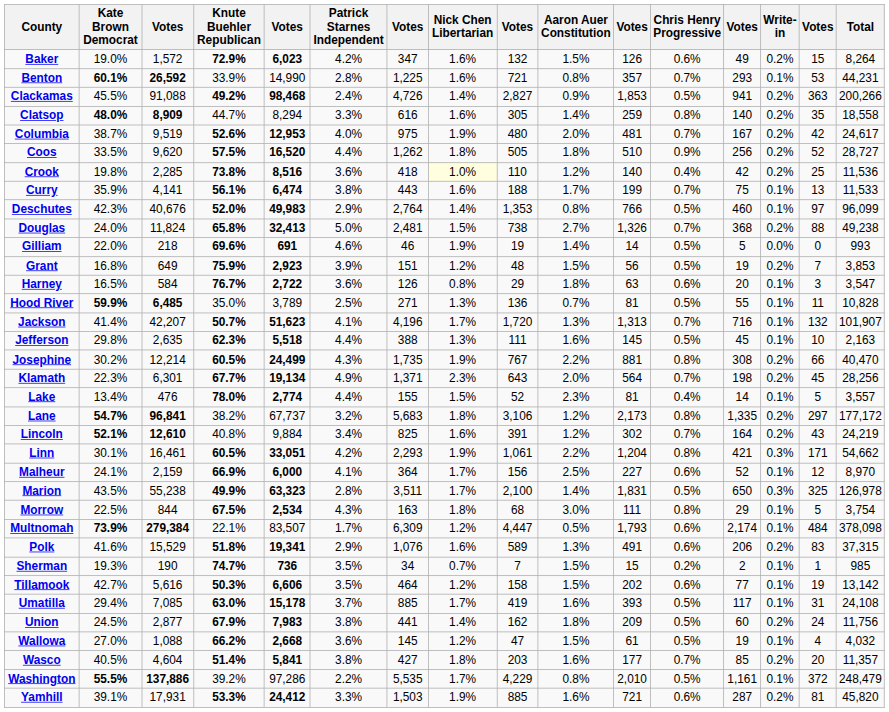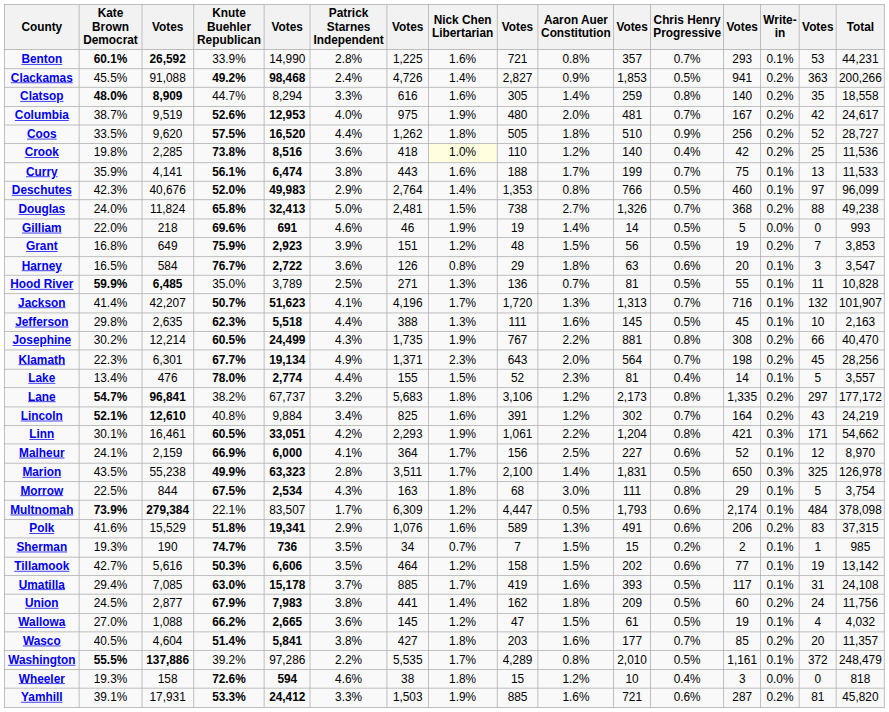 <table class="wikitable sortable" width="60%">
 <tr>
 <th width="11%">County</th>
 <th width="10%">Kate Brown<br>Democrat</th>
 <th width="10%">Votes</th>
 <th width="10%">Knute Buehler<br>Republican</th>
 <th width="10%">Votes</th>
 <th width="10%">Patrick Starnes<br>Independent</th>
 <th width="10%">Votes</th>
 <th width="10%">Nick Chen<br>Libertarian</th>
 <th width="10%">Votes</th>
 <th width="10%">Aaron Auer<br>Constitution</th>
 <th width="10%">Votes</th>
 <th>Chris Henry<br>Progressive</th>
 <th>Votes</th>
 <th>Write-in</th>
 <th>Votes</th>
 <th width="10%">Total</th>
-</tr>
-<tr>
-<td align="center"><strong><a href='#'>Baker</a></strong></td>
-<td align="center">19.0%</td>
-<td align="center">1,572</td>
-<td align="center"><strong>72.9%</strong></td>
-<td align="center"><strong>6,023</strong></td>
-<td align="center">4.2%</td>
-<td align="center">347</td>
-<td align="center">1.6%</td>
-<td align="center">132</td>
-<td align="center">1.5%</td>
-<td align="center">126</td>
-<td align="center">0.6%</td>
-<td align="center">49</td>
-<td align="center">0.2%</td>
-<td align="center">15</td>
-<td align="center">8,264</td>
 </tr>
 <tr>
 <td align="center"><strong><a href='#'>Benton</a></strong></td>
 <td align="center"><strong>60.1%</strong></td>
 <td align="center"><strong>26,592</strong></td>
 <td align="center">33.9%</td>
 <td align="center">14,990</td>
 <td align="center">2.8%</td>
 <td align="center">1,225</td>
 <td align="center">1.6%</td>
 <td align="center">721</td>
 <td align="center">0.8%</td>
 <td align="center">357</td>
 <td align="center">0.7%</td>
 <td align="center">293</td>
 <td align="center">0.1%</td>
 <td align="center">53</td>
 <td align="center">44,231</td>
 </tr>
 <tr>
 <td align="center"><strong><a href='#'>Clackamas</a></strong></td>
 <td align="center">45.5%</td>
 <td align="center">91,088</td>
 <td align="center"><strong>49.2%</strong></td>
 <td align="center"><strong>98,468</strong></td>
 <td align="center">2.4%</td>
 <td align="center">4,726</td>
 <td align="center">1.4%</td>
 <td align="center">2,827</td>
 <td align="center">0.9%</td>
 <td align="center">1,853</td>
 <td align="center">0.5%</td>
 <td align="center">941</td>
 <td align="center">0.2%</td>
 <td align="center">363</td>
 <td align="center">200,266</td>
 </tr>
 <tr>
 <td align="center"><strong><a href='#'>Clatsop</a></strong></td>
 <td align="center"><strong>48.0%</strong></td>
 <td align="center"><strong>8,909</strong></td>
 <td align="center">44.7%</td>
 <td align="center">8,294</td>
 <td align="center">3.3%</td>
 <td align="center">616</td>
 <td align="center">1.6%</td>
 <td align="center">305</td>
 <td align="center">1.4%</td>
 <td align="center">259</td>
 <td align="center">0.8%</td>
 <td align="center">140</td>
 <td align="center">0.2%</td>
 <td align="center">35</td>
 <td align="center">18,558</td>
 </tr>
 <tr>
 <td align="center"><strong><a href='#'>Columbia</a></strong></td>
 <td align="center">38.7%</td>
 <td align="center">9,519</td>
 <td align="center"><strong>52.6%</strong></td>
 <td align="center"><strong>12,953</strong></td>
 <td align="center">4.0%</td>
 <td align="center">975</td>
 <td align="center">1.9%</td>
 <td align="center">480</td>
 <td align="center">2.0%</td>
 <td align="center">481</td>
 <td align="center">0.7%</td>
 <td align="center">167</td>
 <td align="center">0.2%</td>
 <td align="center">42</td>
 <td align="center">24,617</td>
 </tr>
 <tr>
 <td align="center"><strong><a href='#'>Coos</a></strong></td>
 <td align="center">33.5%</td>
 <td align="center">9,620</td>
 <td align="center"><strong>57.5%</strong></td>
 <td align="center"><strong>16,520</strong></td>
 <td align="center">4.4%</td>
 <td align="center">1,262</td>
 <td align="center">1.8%</td>
 <td align="center">505</td>
 <td align="center">1.8%</td>
 <td align="center">510</td>
 <td align="center">0.9%</td>
 <td align="center">256</td>
 <td align="center">0.2%</td>
 <td align="center">52</td>
 <td align="center">28,727</td>
 </tr>
 <tr>
 <td align="center"><strong><a href='#'>Crook</a></strong></td>
 <td align="center">19.8%</td>
 <td align="center">2,285</td>
 <td align="center"><strong>73.8%</strong></td>
 <td align="center"><strong>8,516</strong></td>
 <td align="center">3.6%</td>
 <td align="center">418</td>
 <td align="center" style="background: lightyellow;">1.0%</td>
 <td align="center">110</td>
 <td align="center">1.2%</td>
 <td align="center">140</td>
 <td align="center">0.4%</td>
 <td align="center">42</td>
 <td align="center">0.2%</td>
 <td align="center">25</td>
 <td align="center">11,536</td>
 </tr>
 <tr>
 <td align="center"><strong><a href='#'>Curry</a></strong></td>
 <td align="center">35.9%</td>
 <td align="center">4,141</td>
 <td align="center"><strong>56.1%</strong></td>
 <td align="center"><strong>6,474</strong></td>
 <td align="center">3.8%</td>
 <td align="center">443</td>
 <td align="center">1.6%</td>
 <td align="center">188</td>
 <td align="center">1.7%</td>
 <td align="center">199</td>
 <td align="center">0.7%</td>
 <td align="center">75</td>
 <td align="center">0.1%</td>
 <td align="center">13</td>
 <td align="center">11,533</td>
 </tr>
 <tr>
 <td align="center"><strong><a href='#'>Deschutes</a></strong></td>
 <td align="center">42.3%</td>
 <td align="center">40,676</td>
 <td align="center"><strong>52.0%</strong></td>
 <td align="center"><strong>49,983</strong></td>
 <td align="center">2.9%</td>
 <td align="center">2,764</td>
 <td align="center">1.4%</td>
 <td align="center">1,353</td>
 <td align="center">0.8%</td>
 <td align="center">766</td>
 <td align="center">0.5%</td>
 <td align="center">460</td>
 <td align="center">0.1%</td>
 <td align="center">97</td>
 <td align="center">96,099</td>
 </tr>
 <tr>
 <td align="center"><strong><a href='#'>Douglas</a></strong></td>
 <td align="center">24.0%</td>
 <td align="center">11,824</td>
 <td align="center"><strong>65.8%</strong></td>
 <td align="center"><strong>32,413</strong></td>
 <td align="center">5.0%</td>
 <td align="center">2,481</td>
 <td align="center">1.5%</td>
 <td align="center">738</td>
 <td align="center">2.7%</td>
 <td align="center">1,326</td>
 <td align="center">0.7%</td>
 <td align="center">368</td>
 <td align="center">0.2%</td>
 <td align="center">88</td>
 <td align="center">49,238</td>
 </tr>
 <tr>
 <td align="center"><strong><a href='#'>Gilliam</a></strong></td>
 <td align="center">22.0%</td>
 <td align="center">218</td>
 <td align="center"><strong>69.6%</strong></td>
 <td align="center"><strong>691</strong></td>
 <td align="center">4.6%</td>
 <td align="center">46</td>
 <td align="center">1.9%</td>
 <td align="center">19</td>
 <td align="center">1.4%</td>
 <td align="center">14</td>
 <td align="center">0.5%</td>
 <td align="center">5</td>
 <td align="center">0.0%</td>
 <td align="center">0</td>
 <td align="center">993</td>
 </tr>
 <tr>
 <td align="center"><strong><a href='#'>Grant</a></strong></td>
 <td align="center">16.8%</td>
 <td align="center">649</td>
 <td align="center"><strong>75.9%</strong></td>
 <td align="center"><strong>2,923</strong></td>
 <td align="center">3.9%</td>
 <td align="center">151</td>
 <td align="center">1.2%</td>
 <td align="center">48</td>
 <td align="center">1.5%</td>
 <td align="center">56</td>
 <td align="center">0.5%</td>
 <td align="center">19</td>
 <td align="center">0.2%</td>
 <td align="center">7</td>
 <td align="center">3,853</td>
 </tr>
 <tr>
 <td align="center"><strong><a href='#'>Harney</a></strong></td>
 <td align="center">16.5%</td>
 <td align="center">584</td>
 <td align="center"><strong>76.7%</strong></td>
 <td align="center"><strong>2,722</strong></td>
 <td align="center">3.6%</td>
 <td align="center">126</td>
 <td align="center">0.8%</td>
 <td align="center">29</td>
 <td align="center">1.8%</td>
 <td align="center">63</td>
 <td align="center">0.6%</td>
 <td align="center">20</td>
 <td align="center">0.1%</td>
 <td align="center">3</td>
 <td align="center">3,547</td>
 </tr>
 <tr>
 <td align="center"><strong><a href='#'>Hood River</a></strong></td>
 <td align="center"><strong>59.9%</strong></td>
 <td align="center"><strong>6,485</strong></td>
 <td align="center">35.0%</td>
 <td align="center">3,789</td>
 <td align="center">2.5%</td>
 <td align="center">271</td>
 <td align="center">1.3%</td>
 <td align="center">136</td>
 <td align="center">0.7%</td>
 <td align="center">81</td>
 <td align="center">0.5%</td>
 <td align="center">55</td>
 <td align="center">0.1%</td>
 <td align="center">11</td>
 <td align="center">10,828</td>
 </tr>
 <tr>
 <td align="center"><strong><a href='#'>Jackson</a></strong></td>
 <td align="center">41.4%</td>
 <td align="center">42,207</td>
 <td align="center"><strong>50.7%</strong></td>
 <td align="center"><strong>51,623</strong></td>
 <td align="center">4.1%</td>
 <td align="center">4,196</td>
 <td align="center">1.7%</td>
 <td align="center">1,720</td>
 <td align="center">1.3%</td>
 <td align="center">1,313</td>
 <td align="center">0.7%</td>
 <td align="center">716</td>
 <td align="center">0.1%</td>
 <td align="center">132</td>
 <td align="center">101,907</td>
 </tr>
 <tr>
 <td align="center"><strong><a href='#'>Jefferson</a></strong></td>
 <td align="center">29.8%</td>
 <td align="center">2,635</td>
 <td align="center"><strong>62.3%</strong></td>
 <td align="center"><strong>5,518</strong></td>
 <td align="center">4.4%</td>
 <td align="center">388</td>
 <td align="center">1.3%</td>
 <td align="center">111</td>
 <td align="center">1.6%</td>
 <td align="center">145</td>
 <td align="center">0.5%</td>
 <td align="center">45</td>
 <td align="center">0.1%</td>
 <td align="center">10</td>
 <td align="center">2,163</td>
 </tr>
 <tr>
 <td align="center"><strong><a href='#'>Josephine</a></strong></td>
 <td align="center">30.2%</td>
 <td align="center">12,214</td>
 <td align="center"><strong>60.5%</strong></td>
 <td align="center"><strong>24,499</strong></td>
 <td align="center">4.3%</td>
 <td align="center">1,735</td>
 <td align="center">1.9%</td>
 <td align="center">767</td>
 <td align="center">2.2%</td>
 <td align="center">881</td>
 <td align="center">0.8%</td>
 <td align="center">308</td>
 <td align="center">0.2%</td>
 <td align="center">66</td>
 <td align="center">40,470</td>
 </tr>
 <tr>
 <td align="center"><strong><a href='#'>Klamath</a></strong></td>
 <td align="center">22.3%</td>
 <td align="center">6,301</td>
 <td align="center"><strong>67.7%</strong></td>
 <td align="center"><strong>19,134</strong></td>
 <td align="center">4.9%</td>
 <td align="center">1,371</td>
 <td align="center">2.3%</td>
 <td align="center">643</td>
 <td align="center">2.0%</td>
 <td align="center">564</td>
 <td align="center">0.7%</td>
 <td align="center">198</td>
 <td align="center">0.2%</td>
 <td align="center">45</td>
 <td align="center">28,256</td>
 </tr>
 <tr>
 <td align="center"><strong><a href='#'>Lake</a></strong></td>
 <td align="center">13.4%</td>
 <td align="center">476</td>
 <td align="center"><strong>78.0%</strong></td>
 <td align="center"><strong>2,774</strong></td>
 <td align="center">4.4%</td>
 <td align="center">155</td>
 <td align="center">1.5%</td>
 <td align="center">52</td>
 <td align="center">2.3%</td>
 <td align="center">81</td>
 <td align="center">0.4%</td>
 <td align="center">14</td>
 <td align="center">0.1%</td>
 <td align="center">5</td>
 <td align="center">3,557</td>
 </tr>
 <tr>
 <td align="center"><strong><a href='#'>Lane</a></strong></td>
 <td align="center"><strong>54.7%</strong></td>
 <td align="center"><strong>96,841</strong></td>
 <td align="center">38.2%</td>
 <td align="center">67,737</td>
 <td align="center">3.2%</td>
 <td align="center">5,683</td>
 <td align="center">1.8%</td>
 <td align="center">3,106</td>
 <td align="center">1.2%</td>
 <td align="center">2,173</td>
 <td align="center">0.8%</td>
 <td align="center">1,335</td>
 <td align="center">0.2%</td>
 <td align="center">297</td>
 <td align="center">177,172</td>
 </tr>
 <tr>
 <td align="center"><strong><a href='#'>Lincoln</a></strong></td>
 <td align="center"><strong>52.1%</strong></td>
 <td align="center"><strong>12,610</strong></td>
 <td align="center">40.8%</td>
 <td align="center">9,884</td>
 <td align="center">3.4%</td>
 <td align="center">825</td>
 <td align="center">1.6%</td>
 <td align="center">391</td>
 <td align="center">1.2%</td>
 <td align="center">302</td>
 <td align="center">0.7%</td>
 <td align="center">164</td>
 <td align="center">0.2%</td>
 <td align="center">43</td>
 <td align="center">24,219</td>
 </tr>
 <tr>
 <td align="center"><strong><a href='#'>Linn</a></strong></td>
 <td align="center">30.1%</td>
 <td align="center">16,461</td>
 <td align="center"><strong>60.5%</strong></td>
 <td align="center"><strong>33,051</strong></td>
 <td align="center">4.2%</td>
 <td align="center">2,293</td>
 <td align="center">1.9%</td>
 <td align="center">1,061</td>
 <td align="center">2.2%</td>
 <td align="center">1,204</td>
 <td align="center">0.8%</td>
 <td align="center">421</td>
 <td align="center">0.3%</td>
 <td align="center">171</td>
 <td align="center">54,662</td>
 </tr>
 <tr>
 <td align="center"><strong><a href='#'>Malheur</a></strong></td>
 <td align="center">24.1%</td>
 <td align="center">2,159</td>
 <td align="center"><strong>66.9%</strong></td>
 <td align="center"><strong>6,000</strong></td>
 <td align="center">4.1%</td>
 <td align="center">364</td>
 <td align="center">1.7%</td>
 <td align="center">156</td>
 <td align="center">2.5%</td>
 <td align="center">227</td>
 <td align="center">0.6%</td>
 <td align="center">52</td>
 <td align="center">0.1%</td>
 <td align="center">12</td>
 <td align="center">8,970</td>
 </tr>
 <tr>
 <td align="center"><strong><a href='#'>Marion</a></strong></td>
 <td align="center">43.5%</td>
 <td align="center">55,238</td>
 <td align="center"><strong>49.9%</strong></td>
 <td align="center"><strong>63,323</strong></td>
 <td align="center">2.8%</td>
 <td align="center">3,511</td>
 <td align="center">1.7%</td>
 <td align="center">2,100</td>
 <td align="center">1.4%</td>
 <td align="center">1,831</td>
 <td align="center">0.5%</td>
 <td align="center">650</td>
 <td align="center">0.3%</td>
 <td align="center">325</td>
 <td align="center">126,978</td>
 </tr>
 <tr>
 <td align="center"><strong><a href='#'>Morrow</a></strong></td>
 <td align="center">22.5%</td>
 <td align="center">844</td>
 <td align="center"><strong>67.5%</strong></td>
 <td align="center"><strong>2,534</strong></td>
 <td align="center">4.3%</td>
 <td align="center">163</td>
 <td align="center">1.8%</td>
 <td align="center">68</td>
 <td align="center">3.0%</td>
 <td align="center">111</td>
 <td align="center">0.8%</td>
 <td align="center">29</td>
 <td align="center">0.1%</td>
 <td align="center">5</td>
 <td align="center">3,754</td>
 </tr>
 <tr>
 <td align="center"><strong><a href='#'>Multnomah</a></strong></td>
 <td align="center"><strong>73.9%</strong></td>
 <td align="center"><strong>279,384</strong></td>
 <td align="center">22.1%</td>
 <td align="center">83,507</td>
 <td align="center">1.7%</td>
 <td align="center">6,309</td>
 <td align="center">1.2%</td>
 <td align="center">4,447</td>
 <td align="center">0.5%</td>
 <td align="center">1,793</td>
 <td align="center">0.6%</td>
 <td align="center">2,174</td>
 <td align="center">0.1%</td>
 <td align="center">484</td>
 <td align="center">378,098</td>
 </tr>
 <tr>
 <td align="center"><strong><a href='#'>Polk</a></strong></td>
 <td align="center">41.6%</td>
 <td align="center">15,529</td>
 <td align="center"><strong>51.8%</strong></td>
 <td align="center"><strong>19,341</strong></td>
 <td align="center">2.9%</td>
 <td align="center">1,076</td>
 <td align="center">1.6%</td>
 <td align="center">589</td>
 <td align="center">1.3%</td>
 <td align="center">491</td>
 <td align="center">0.6%</td>
 <td align="center">206</td>
 <td align="center">0.2%</td>
 <td align="center">83</td>
 <td align="center">37,315</td>
 </tr>
 <tr>
 <td align="center"><strong><a href='#'>Sherman</a></strong></td>
 <td align="center">19.3%</td>
 <td align="center">190</td>
 <td align="center"><strong>74.7%</strong></td>
 <td align="center"><strong>736</strong></td>
 <td align="center">3.5%</td>
 <td align="center">34</td>
 <td align="center">0.7%</td>
 <td align="center">7</td>
 <td align="center">1.5%</td>
 <td align="center">15</td>
 <td align="center">0.2%</td>
 <td align="center">2</td>
 <td align="center">0.1%</td>
 <td align="center">1</td>
 <td align="center">985</td>
 </tr>
 <tr>
 <td align="center"><strong><a href='#'>Tillamook</a></strong></td>
 <td align="center">42.7%</td>
 <td align="center">5,616</td>
 <td align="center"><strong>50.3%</strong></td>
 <td align="center"><strong>6,606</strong></td>
 <td align="center">3.5%</td>
 <td align="center">464</td>
 <td align="center">1.2%</td>
 <td align="center">158</td>
 <td align="center">1.5%</td>
 <td align="center">202</td>
 <td align="center">0.6%</td>
 <td align="center">77</td>
 <td align="center">0.1%</td>
 <td align="center">19</td>
 <td align="center">13,142</td>
 </tr>
 <tr>
 <td align="center"><strong><a href='#'>Umatilla</a></strong></td>
 <td align="center">29.4%</td>
 <td align="center">7,085</td>
 <td align="center"><strong>63.0%</strong></td>
 <td align="center"><strong>15,178</strong></td>
 <td align="center">3.7%</td>
 <td align="center">885</td>
 <td align="center">1.7%</td>
 <td align="center">419</td>
 <td align="center">1.6%</td>
 <td align="center">393</td>
 <td align="center">0.5%</td>
 <td align="center">117</td>
 <td align="center">0.1%</td>
 <td align="center">31</td>
 <td align="center">24,108</td>
 </tr>
 <tr>
 <td align="center"><strong><a href='#'>Union</a></strong></td>
 <td align="center">24.5%</td>
 <td align="center">2,877</td>
 <td align="center"><strong>67.9%</strong></td>
 <td align="center"><strong>7,983</strong></td>
 <td align="center">3.8%</td>
 <td align="center">441</td>
 <td align="center">1.4%</td>
 <td align="center">162</td>
 <td align="center">1.8%</td>
 <td align="center">209</td>
 <td align="center">0.5%</td>
 <td align="center">60</td>
 <td align="center">0.2%</td>
 <td align="center">24</td>
 <td align="center">11,756</td>
 </tr>
 <tr>
 <td align="center"><strong><a href='#'>Wallowa</a></strong></td>
 <td align="center">27.0%</td>
 <td align="center">1,088</td>
 <td align="center"><strong>66.2%</strong></td>
-<td align="center"><strong>2,668</strong></td>
+<td align="center"><strong>2,665</strong></td>
 <td align="center">3.6%</td>
 <td align="center">145</td>
 <td align="center">1.2%</td>
 <td align="center">47</td>
 <td align="center">1.5%</td>
 <td align="center">61</td>
 <td align="center">0.5%</td>
 <td align="center">19</td>
 <td align="center">0.1%</td>
 <td align="center">4</td>
 <td align="center">4,032</td>
 </tr>
 <tr>
 <td align="center"><strong><a href='#'>Wasco</a></strong></td>
 <td align="center">40.5%</td>
 <td align="center">4,604</td>
 <td align="center"><strong>51.4%</strong></td>
 <td align="center"><strong>5,841</strong></td>
 <td align="center">3.8%</td>
 <td align="center">427</td>
 <td align="center">1.8%</td>
 <td align="center">203</td>
 <td align="center">1.6%</td>
 <td align="center">177</td>
 <td align="center">0.7%</td>
 <td align="center">85</td>
 <td align="center">0.2%</td>
 <td align="center">20</td>
 <td align="center">11,357</td>
 </tr>
 <tr>
 <td align="center"><strong><a href='#'>Washington</a></strong></td>
 <td align="center"><strong>55.5%</strong></td>
 <td align="center"><strong>137,886</strong></td>
 <td align="center">39.2%</td>
 <td align="center">97,286</td>
 <td align="center">2.2%</td>
 <td align="center">5,535</td>
 <td align="center">1.7%</td>
-<td align="center">4,229</td>
+<td align="center">4,289</td>
 <td align="center">0.8%</td>
 <td align="center">2,010</td>
 <td align="center">0.5%</td>
 <td align="center">1,161</td>
 <td align="center">0.1%</td>
 <td align="center">372</td>
 <td align="center">248,479</td>
+</tr>
+<tr>
+<td align="center"><strong><a href='#'>Wheeler</a></strong></td>
+<td align="center">19.3%</td>
+<td align="center">158</td>
+<td align="center"><strong>72.6%</strong></td>
+<td align="center"><strong>594</strong></td>
+<td align="center">4.6%</td>
+<td align="center">38</td>
+<td align="center">1.8%</td>
+<td align="center">15</td>
+<td align="center">1.2%</td>
+<td align="center">10</td>
+<td align="center">0.4%</td>
+<td align="center">3</td>
+<td align="center">0.0%</td>
+<td align="center">0</td>
+<td align="center">818</td>
 </tr>
 <tr>
 <td align="center"><strong><a href='#'>Yamhill</a></strong></td>
 <td align="center">39.1%</td>
 <td align="center">17,931</td>
 <td align="center"><strong>53.3%</strong></td>
 <td align="center"><strong>24,412</strong></td>
 <td align="center">3.3%</td>
 <td align="center">1,503</td>
 <td align="center">1.9%</td>
 <td align="center">885</td>
 <td align="center">1.6%</td>
 <td align="center">721</td>
 <td align="center">0.6%</td>
 <td align="center">287</td>
 <td align="center">0.2%</td>
 <td align="center">81</td>
 <td align="center">45,820</td>
 </tr>
 </table>
